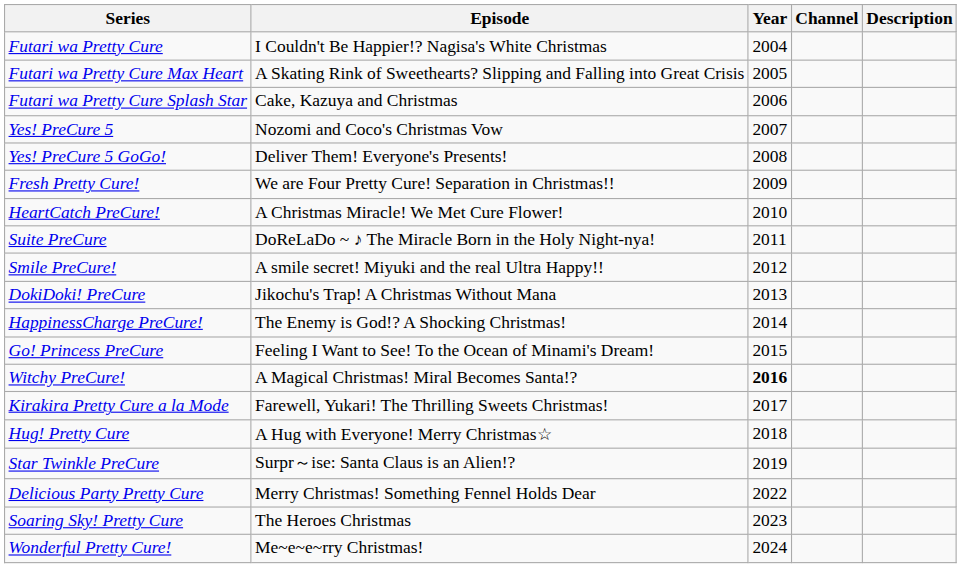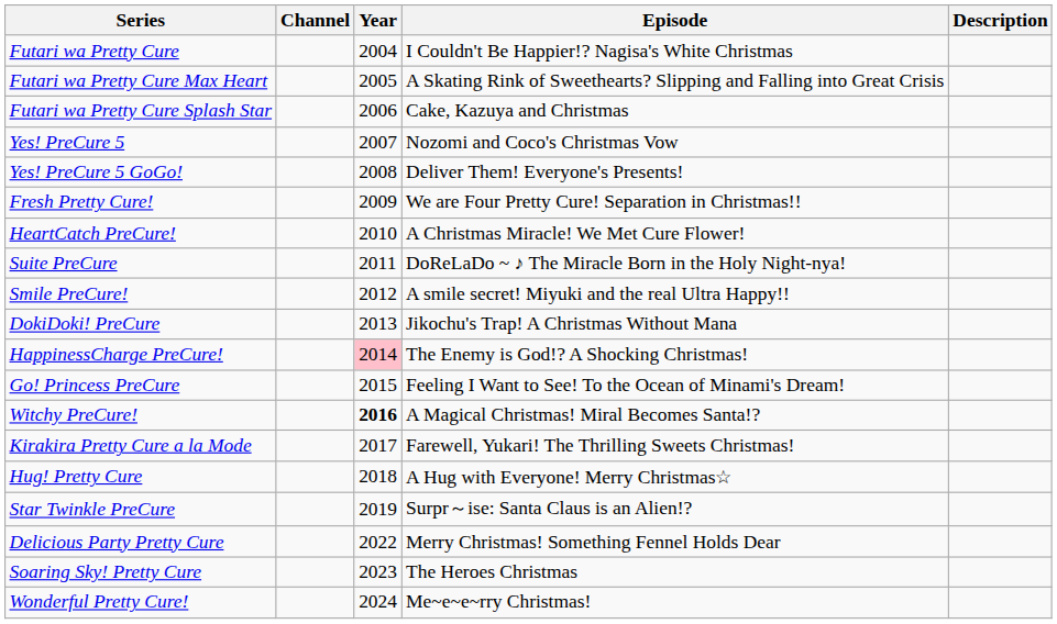 <table class="wikitable sortable">
 <tr>
 <th>Series</th>
+<th>Channel</th>
+<th>Year</th>
 <th>Episode</th>
-<th>Year</th>
-<th>Channel</th>
 <th>Description</th>
 </tr>
 <tr>
 <td><em><a href='#'>Futari wa Pretty Cure</a></em></td>
+<td></td>
+<td>2004</td>
 <td>I Couldn't Be Happier!? Nagisa's White Christmas</td>
-<td>2004</td>
-<td></td>
 <td></td>
 </tr>
 <tr>
 <td><em><a href='#'>Futari wa Pretty Cure Max Heart</a></em></td>
+<td></td>
+<td>2005</td>
 <td>A Skating Rink of Sweethearts? Slipping and Falling into Great Crisis</td>
-<td>2005</td>
-<td></td>
 <td></td>
 </tr>
 <tr>
 <td><em><a href='#'>Futari wa Pretty Cure Splash Star</a></em></td>
+<td></td>
+<td>2006</td>
 <td>Cake, Kazuya and Christmas</td>
-<td>2006</td>
-<td></td>
 <td></td>
 </tr>
 <tr>
 <td><em><a href='#'>Yes! PreCure 5</a></em></td>
+<td></td>
+<td>2007</td>
 <td>Nozomi and Coco's Christmas Vow</td>
-<td>2007</td>
-<td></td>
 <td></td>
 </tr>
 <tr>
 <td><em><a href='#'>Yes! PreCure 5 GoGo!</a></em></td>
+<td></td>
+<td>2008</td>
 <td>Deliver Them! Everyone's Presents!</td>
-<td>2008</td>
-<td></td>
 <td></td>
 </tr>
 <tr>
 <td><em><a href='#'>Fresh Pretty Cure!</a></em></td>
+<td></td>
+<td>2009</td>
 <td>We are Four Pretty Cure! Separation in Christmas!!</td>
-<td>2009</td>
-<td></td>
 <td></td>
 </tr>
 <tr>
 <td><em><a href='#'>HeartCatch PreCure!</a></em></td>
+<td></td>
+<td>2010</td>
 <td>A Christmas Miracle! We Met Cure Flower!</td>
-<td>2010</td>
-<td></td>
 <td></td>
 </tr>
 <tr>
 <td><em><a href='#'>Suite PreCure</a></em></td>
+<td></td>
+<td>2011</td>
 <td>DoReLaDo ~ ♪ The Miracle Born in the Holy Night-nya!</td>
-<td>2011</td>
-<td></td>
 <td></td>
 </tr>
 <tr>
 <td><em><a href='#'>Smile PreCure!</a></em></td>
+<td></td>
+<td>2012</td>
 <td>A smile secret! Miyuki and the real Ultra Happy!!</td>
-<td>2012</td>
-<td></td>
 <td></td>
 </tr>
 <tr>
 <td><em><a href='#'>DokiDoki! PreCure</a></em></td>
+<td></td>
+<td>2013</td>
 <td>Jikochu's Trap! A Christmas Without Mana</td>
-<td>2013</td>
-<td></td>
 <td></td>
 </tr>
 <tr>
 <td><em><a href='#'>HappinessCharge PreCure!</a></em></td>
+<td></td>
+<td style="background: pink;">2014</td>
 <td>The Enemy is God!? A Shocking Christmas!</td>
-<td>2014</td>
-<td></td>
 <td></td>
 </tr>
 <tr>
 <td><em><a href='#'>Go! Princess PreCure</a></em></td>
+<td></td>
+<td>2015</td>
 <td>Feeling I Want to See! To the Ocean of Minami's Dream!</td>
-<td>2015</td>
-<td></td>
 <td></td>
 </tr>
 <tr>
 <td><em><a href='#'>Witchy PreCure!</a></em></td>
+<td></td>
+<td><strong>2016</strong></td>
 <td>A Magical Christmas! Miral Becomes Santa!?</td>
-<td><strong>2016</strong></td>
-<td></td>
 <td></td>
 </tr>
 <tr>
 <td><em><a href='#'>Kirakira Pretty Cure a la Mode</a></em></td>
+<td></td>
+<td>2017</td>
 <td>Farewell, Yukari! The Thrilling Sweets Christmas!</td>
-<td>2017</td>
-<td></td>
 <td></td>
 </tr>
 <tr>
 <td><em><a href='#'>Hug! Pretty Cure</a></em></td>
+<td></td>
+<td>2018</td>
 <td>A Hug with Everyone! Merry Christmas☆</td>
-<td>2018</td>
-<td></td>
 <td></td>
 </tr>
 <tr>
 <td><em><a href='#'>Star Twinkle PreCure</a></em></td>
+<td></td>
+<td>2019</td>
 <td>Surpr～ise: Santa Claus is an Alien!?</td>
-<td>2019</td>
-<td></td>
 <td></td>
 </tr>
 <tr>
 <td><em><a href='#'>Delicious Party Pretty Cure</a></em></td>
+<td></td>
+<td>2022</td>
 <td>Merry Christmas! Something Fennel Holds Dear</td>
-<td>2022</td>
-<td></td>
 <td></td>
 </tr>
 <tr>
 <td><em><a href='#'>Soaring Sky! Pretty Cure</a></em></td>
+<td></td>
+<td>2023</td>
 <td>The Heroes Christmas</td>
-<td>2023</td>
-<td></td>
 <td></td>
 </tr>
 <tr>
 <td><em><a href='#'>Wonderful Pretty Cure!</a></em></td>
+<td></td>
+<td>2024</td>
 <td>Me~e~e~rry Christmas!</td>
-<td>2024</td>
-<td></td>
 <td></td>
 </tr>
 </table>
